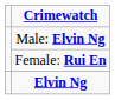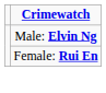 <table class="wikitable" style="text-align:center">
 <tr>
 <td></td>
 <td><strong><a href='#'>Crimewatch</a></strong></td>
 </tr>
 <tr>
 <td rowspan=2></td>
 <td>Male: <strong><a href='#'>Elvin Ng</a></strong></td>
 </tr>
 <tr>
 <td>Female: <strong><a href='#'>Rui En</a></strong></td>
 </tr>
-<tr>
-<td></td>
-<td><strong><a href='#'>Elvin Ng</a> </strong></td>
-</tr>
 </table>
